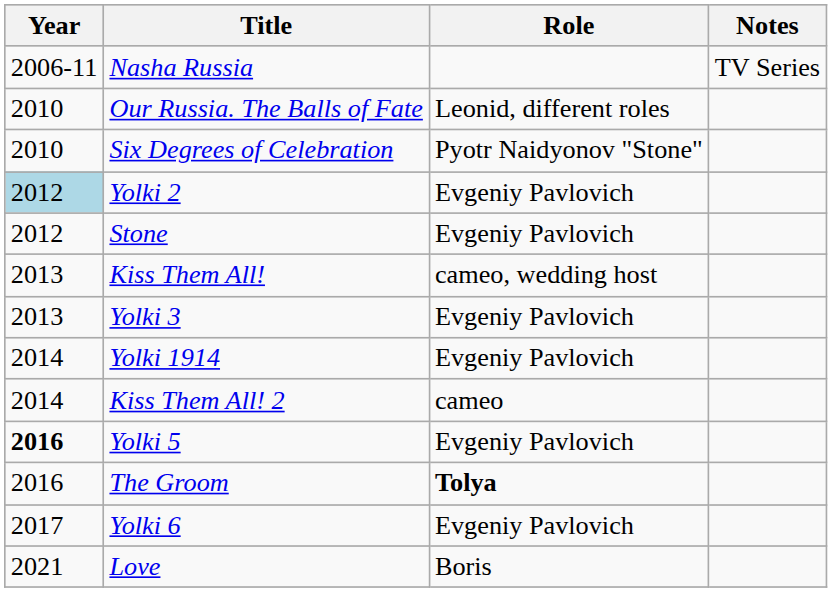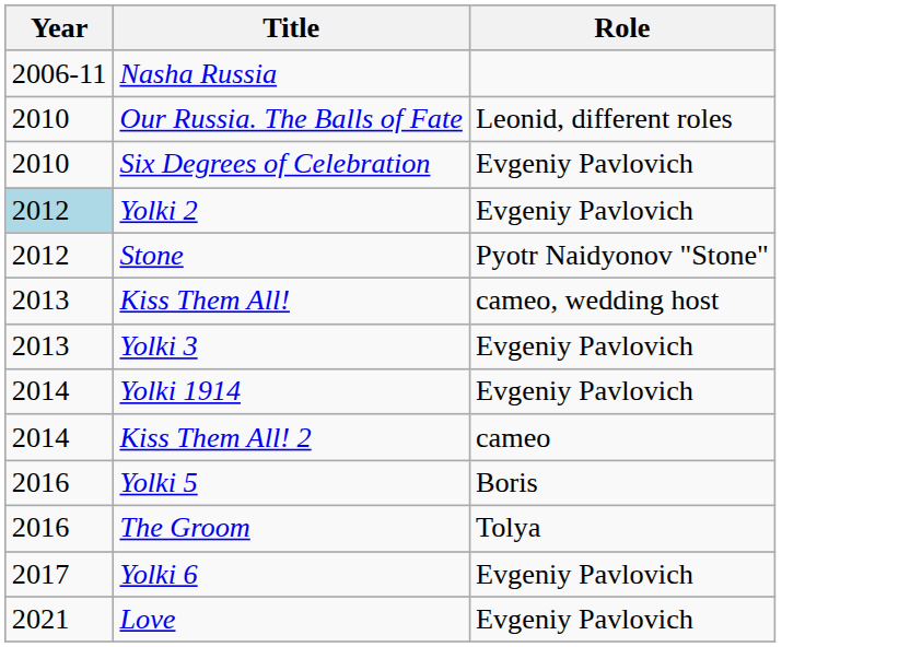 <table class="wikitable sortable">
 <tr>
 <th>Year</th>
 <th>Title</th>
 <th>Role</th>
-<th>Notes</th>
 </tr>
 <tr>
 <td>2006-11</td>
 <td><em><a href='#'>Nasha Russia</a></em></td>
 <td></td>
-<td>TV Series</td>
 </tr>
 <tr>
 <td>2010</td>
 <td><em><a href='#'>Our Russia. The Balls of Fate</a></em></td>
 <td>Leonid, different roles</td>
-<td></td>
 </tr>
 <tr>
 <td>2010</td>
 <td><em><a href='#'>Six Degrees of Celebration</a></em></td>
-<td>Pyotr Naidyonov "Stone"</td>
-<td></td>
+<td>Evgeniy Pavlovich</td>
 </tr>
 <tr>
 <td style="background: lightblue;">2012</td>
 <td><em><a href='#'>Yolki 2</a></em></td>
 <td>Evgeniy Pavlovich</td>
-<td></td>
 </tr>
 <tr>
 <td>2012</td>
 <td><em><a href='#'>Stone</a></em></td>
-<td>Evgeniy Pavlovich</td>
-<td></td>
+<td>Pyotr Naidyonov "Stone"</td>
 </tr>
 <tr>
 <td>2013</td>
 <td><em><a href='#'>Kiss Them All!</a></em></td>
 <td>cameo, wedding host</td>
-<td></td>
 </tr>
 <tr>
 <td>2013</td>
 <td><em><a href='#'>Yolki 3</a></em></td>
 <td>Evgeniy Pavlovich</td>
-<td></td>
 </tr>
 <tr>
 <td>2014</td>
 <td><em><a href='#'>Yolki 1914</a></em></td>
 <td>Evgeniy Pavlovich</td>
-<td></td>
 </tr>
 <tr>
 <td>2014</td>
 <td><em><a href='#'>Kiss Them All! 2</a></em></td>
 <td>cameo</td>
-<td></td>
 </tr>
 <tr>
-<td><strong>2016</strong></td>
+<td>2016</td>
 <td><em><a href='#'>Yolki 5</a></em></td>
-<td>Evgeniy Pavlovich</td>
-<td></td>
+<td>Boris</td>
 </tr>
 <tr>
 <td>2016</td>
 <td><em><a href='#'>The Groom</a></em></td>
-<td><strong>Tolya</strong></td>
-<td></td>
+<td>Tolya</td>
 </tr>
 <tr>
 <td>2017</td>
 <td><em><a href='#'>Yolki 6</a></em></td>
 <td>Evgeniy Pavlovich</td>
-<td></td>
 </tr>
 <tr>
 <td>2021</td>
 <td><em><a href='#'>Love</a></em></td>
-<td>Boris</td>
-<td></td>
+<td>Evgeniy Pavlovich</td>
 </tr>
 </table>
